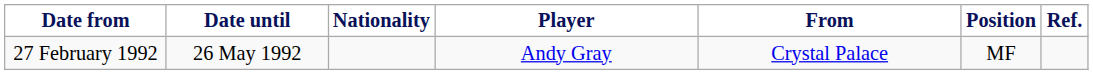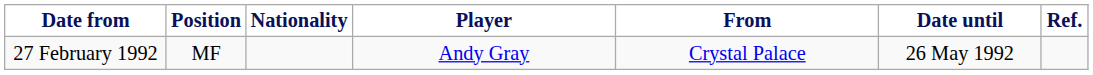 <table class="wikitable" style="text-align:center">
 <tr>
 <th style="background:#FFFFFF; color:#081159; width:120px;">Date from</th>
-<th style="background:#FFFFFF; color:#081159; width:120px;">Date until</th>
+<th style="background:#FFFFFF; color:#081159; width:50px;">Position</th>
 <th style="background:#FFFFFF; color:#081159; width:50px;">Nationality</th>
 <th style="background:#FFFFFF; color:#081159; width:200px;">Player</th>
 <th style="background:#FFFFFF; color:#081159; width:200px;">From</th>
-<th style="background:#FFFFFF; color:#081159; width:50px;">Position</th>
+<th style="background:#FFFFFF; color:#081159; width:120px;">Date until</th>
 <th style="background:#FFFFFF; color:#081159; width:30px;">Ref.</th>
 </tr>
 <tr>
 <td>27 February 1992</td>
-<td>26 May 1992</td>
+<td>MF</td>
 <td></td>
 <td><a href='#'>Andy Gray</a></td>
 <td> <a href='#'>Crystal Palace</a></td>
-<td>MF</td>
+<td>26 May 1992</td>
 <td></td>
 </tr>
 </table>
